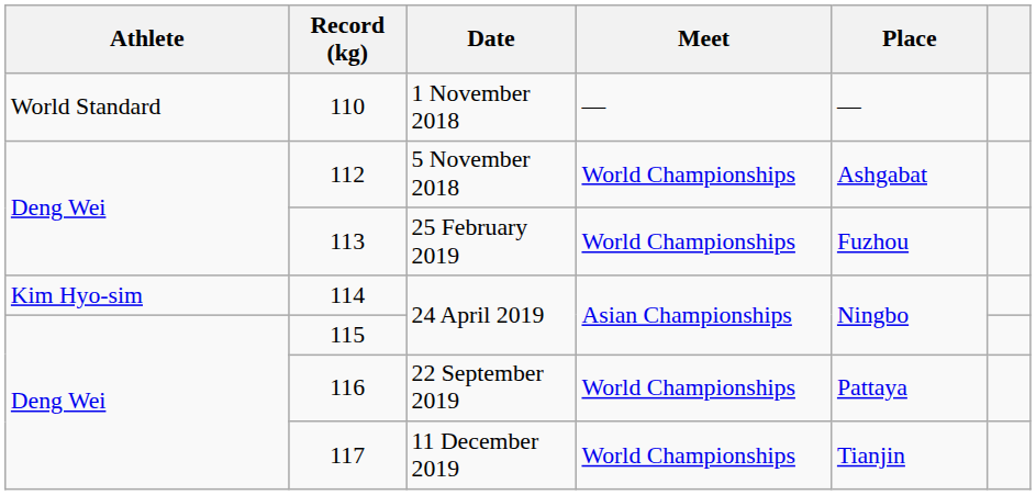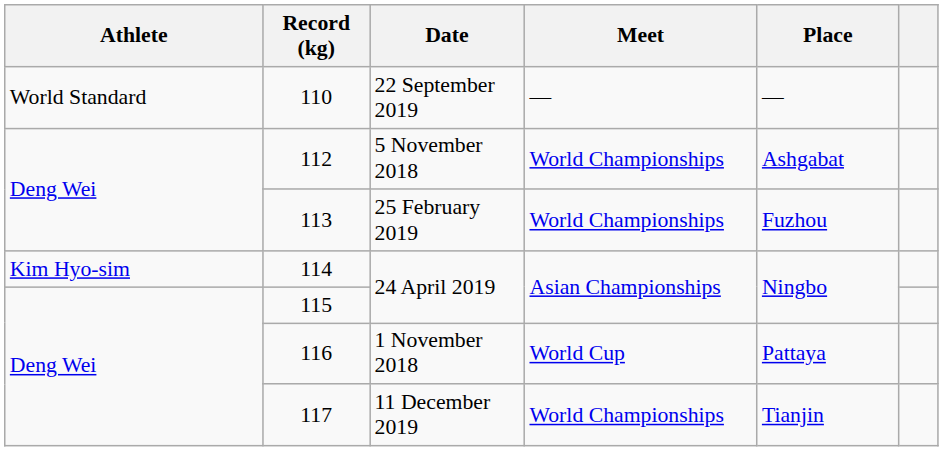 <table class="wikitable" style="font-size:90%; width: 70%;">
 <tr>
 <th width=20%>Athlete</th>
 <th width=8%>Record (kg)</th>
 <th width=12%>Date</th>
 <th width=18%>Meet</th>
 <th width=11%>Place</th>
 <th width=3%></th>
 </tr>
 <tr>
 <td>World Standard</td>
 <td align=center>110</td>
-<td>1 November 2018</td>
+<td>22 September 2019</td>
 <td>—</td>
 <td>—</td>
 <td></td>
 </tr>
 <tr>
 <td rowspan=2> <a href='#'>Deng Wei</a></td>
 <td align=center>112</td>
 <td>5 November 2018</td>
 <td><a href='#'>World Championships</a></td>
 <td><a href='#'>Ashgabat</a></td>
 <td></td>
 </tr>
 <tr>
 <td align=center>113</td>
 <td>25 February 2019</td>
 <td><a href='#'>World Championships</a></td>
 <td><a href='#'>Fuzhou</a></td>
 <td></td>
 </tr>
 <tr>
 <td> <a href='#'>Kim Hyo-sim</a></td>
 <td align=center>114</td>
 <td rowspan=2>24 April 2019</td>
 <td rowspan=2><a href='#'>Asian Championships</a></td>
 <td rowspan=2><a href='#'>Ningbo</a></td>
 <td></td>
 </tr>
 <tr>
 <td rowspan=3> <a href='#'>Deng Wei</a></td>
 <td align=center>115</td>
 <td></td>
 </tr>
 <tr>
 <td align=center>116</td>
-<td>22 September 2019</td>
-<td><a href='#'>World Championships</a></td>
+<td>1 November 2018</td>
+<td><a href='#'>World Cup</a></td>
 <td><a href='#'>Pattaya</a></td>
 <td></td>
 </tr>
 <tr>
 <td align=center>117</td>
 <td>11 December 2019</td>
 <td><a href='#'>World Championships</a></td>
 <td><a href='#'>Tianjin</a></td>
 <td></td>
 </tr>
 </table>
